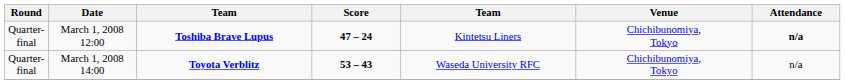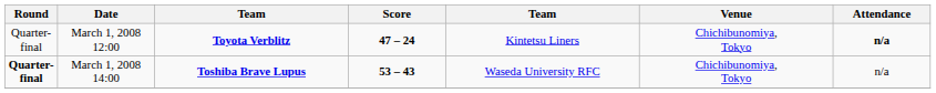 <table class="wikitable" style="text-align: center;">
 <tr>
 <th width=5%>Round</th>
 <th width=10%>Date</th>
 <th width=20%>Team</th>
 <th width=10%>Score</th>
 <th width=20%>Team</th>
 <th width=20%>Venue</th>
 <th width=10%>Attendance</th>
 </tr>
 <tr>
 <td>Quarter-final</td>
 <td>March 1, 2008 12:00<br></td>
-<td><strong><a href='#'>Toshiba Brave Lupus</a></strong></td>
+<td><strong><a href='#'>Toyota Verblitz</a></strong></td>
 <td><strong>47 – 24</strong><br></td>
 <td><a href='#'>Kintetsu Liners</a></td>
 <td><a href='#'>Chichibunomiya</a>,<br><a href='#'>Tokyo</a></td>
 <td><strong>n/a</strong></td>
 </tr>
 <tr>
-<td>Quarter-final</td>
+<td><strong>Quarter-final</strong></td>
 <td>March 1, 2008 14:00<br></td>
-<td><strong><a href='#'>Toyota Verblitz</a></strong></td>
+<td><strong><a href='#'>Toshiba Brave Lupus</a></strong></td>
 <td><strong>53 – 43</strong><br></td>
 <td><a href='#'>Waseda University RFC</a></td>
 <td><a href='#'>Chichibunomiya</a>,<br><a href='#'>Tokyo</a></td>
 <td>n/a</td>
 </tr>
 <tr>
 </tr>
 </table>
